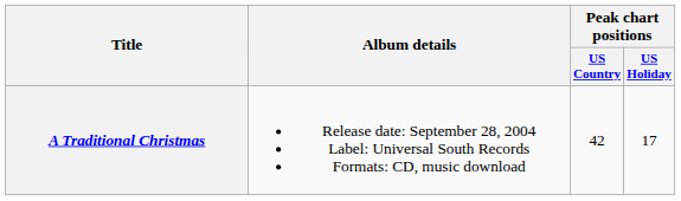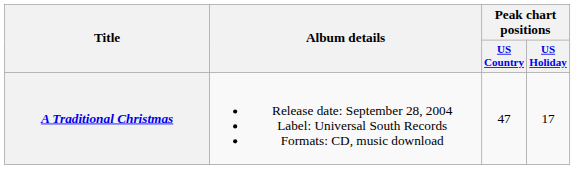 <table class="wikitable plainrowheaders" style="text-align:center;">
 <tr>
 <th scope="col" rowspan="2" style="width:15em;">Title</th>
 <th scope="col" rowspan="2" style="width:20em;">Album details</th>
 <th scope="col" colspan="2">Peak chart<br>positions</th>
 </tr>
 <tr style="font-size:smaller;">
 <th scope="col" width="45"><a href='#'>US Country</a><br></th>
 <th scope="col" width="45"><a href='#'>US Holiday</a><br></th>
 </tr>
 <tr>
 <th scope="row"><em><a href='#'>A Traditional Christmas</a></em></th>
 <td><br><ul><li>Release date: September 28, 2004</li><li>Label: Universal South Records</li><li>Formats: CD, music download</li></ul></td>
-<td>42</td>
+<td>47</td>
 <td>17</td>
 </tr>
 </table>
